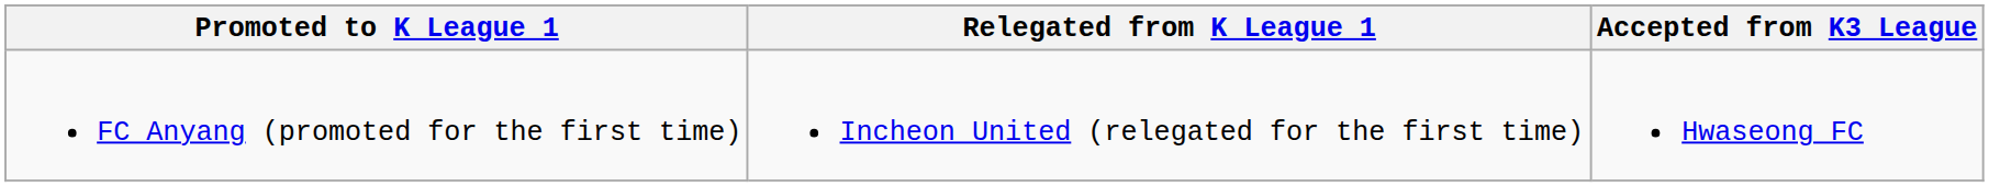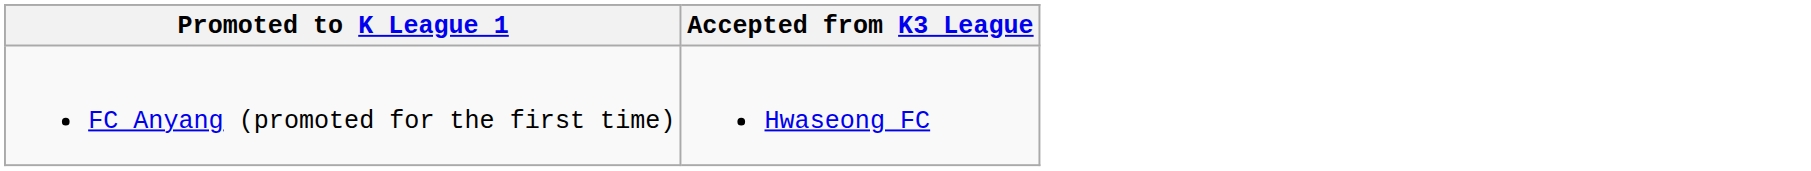 <table class="wikitable">
 <tr>
 <th> Promoted to <a href='#'>K League 1</a></th>
-<th> Relegated from <a href='#'>K League 1</a></th>
 <th> Accepted from <a href='#'>K3 League</a></th>
 </tr>
 <tr>
 <td><br><ul><li><a href='#'>FC Anyang</a> (promoted for the first time)</li></ul></td>
-<td><br><ul><li><a href='#'>Incheon United</a> (relegated for the first time)</li></ul></td>
 <td><br><ul><li><a href='#'>Hwaseong FC</a></li></ul></td>
 </tr>
 </table>
